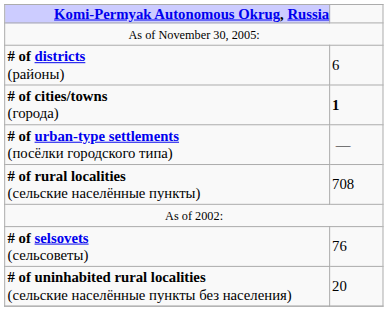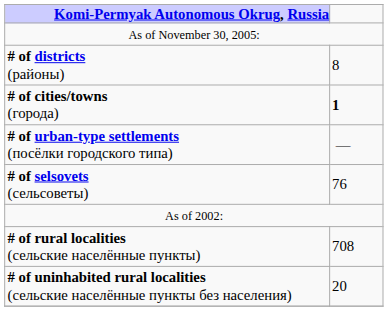 <table border=1 align="right" cellpadding=2 cellspacing=0 style="margin: 0 0 1em 1em; background: #f9f9f9; border: 1px #aaa solid; border-collapse: collapse; font-size: 95%;">
 <tr>
 <th bgcolor="#ccccff" style="padding:0 0 0 50px;"><a href='#'>Komi-Permyak Autonomous Okrug</a>, <a href='#'>Russia</a></th>
 <td width="50px"></td>
 </tr>
 <tr>
 <td colspan=2 align="center"><small>As of November 30, 2005:</small></td>
 </tr>
 <tr>
 <td><strong># of <a href='#'>districts</a></strong><br>(районы)</td>
-<td>6</td>
+<td>8</td>
 </tr>
 <tr>
 <td><strong># of cities/towns</strong><br>(города)</td>
 <td><strong>1</strong></td>
 </tr>
 <tr>
 <td><strong># of <a href='#'>urban-type settlements</a></strong><br>(посёлки городского типа)</td>
 <td> —</td>
 </tr>
 <tr>
-<td><strong># of rural localities</strong><br>(сельские населённые пункты)</td>
-<td>708</td>
+<td><strong># of <a href='#'>selsovets</a></strong><br>(сельсоветы)</td>
+<td>76</td>
 </tr>
 <tr>
 <td colspan=2 align="center"><small>As of 2002:</small></td>
 </tr>
 <tr>
-<td><strong># of <a href='#'>selsovets</a></strong><br>(сельсоветы)</td>
-<td>76</td>
+<td><strong># of rural localities</strong><br>(сельские населённые пункты)</td>
+<td>708</td>
 </tr>
 <tr>
 <td><strong># of uninhabited rural localities</strong><br>(сельские населённые пункты без населения)</td>
 <td>20</td>
 </tr>
 <tr>
 </tr>
 </table>
